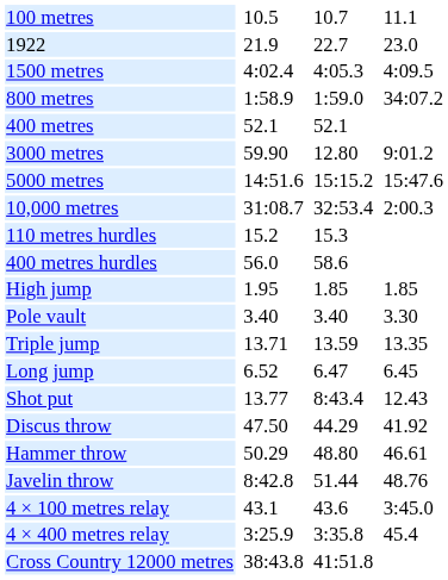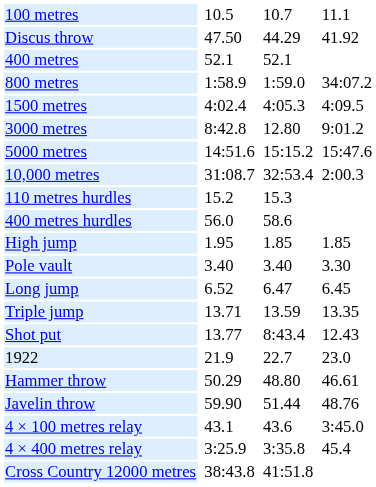 <table>
 <tr>
 <td bgcolor = DDEEFF><a href='#'>100 metres</a></td>
 <td></td>
 <td>10.5</td>
 <td></td>
 <td>10.7</td>
 <td></td>
 <td>11.1</td>
 </tr>
 <tr>
-<td bgcolor = DDEEFF>1922</td>
+<td bgcolor = DDEEFF><a href='#'>Discus throw</a></td>
 <td></td>
-<td>21.9</td>
+<td>47.50</td>
 <td></td>
-<td>22.7</td>
+<td>44.29</td>
 <td></td>
-<td>23.0</td>
+<td>41.92</td>
+</tr>
+<tr>
+<td bgcolor = DDEEFF><a href='#'>400 metres</a></td>
+<td></td>
+<td>52.1</td>
+<td></td>
+<td>52.1</td>
+<td></td>
+<td></td>
+</tr>
+<tr>
+<td bgcolor = DDEEFF><a href='#'>800 metres</a></td>
+<td></td>
+<td>1:58.9</td>
+<td></td>
+<td>1:59.0</td>
+<td></td>
+<td>34:07.2</td>
 </tr>
 <tr>
 <td bgcolor = DDEEFF><a href='#'>1500 metres</a></td>
 <td></td>
 <td>4:02.4</td>
 <td></td>
 <td>4:05.3</td>
 <td></td>
 <td>4:09.5</td>
 </tr>
 <tr>
-<td bgcolor = DDEEFF><a href='#'>800 metres</a></td>
-<td></td>
-<td>1:58.9</td>
-<td></td>
-<td>1:59.0</td>
-<td></td>
-<td>34:07.2</td>
-</tr>
-<tr>
-<td bgcolor = DDEEFF><a href='#'>400 metres</a></td>
-<td></td>
-<td>52.1</td>
-<td></td>
-<td>52.1</td>
-<td></td>
-<td></td>
-</tr>
-<tr>
 <td bgcolor = DDEEFF><a href='#'>3000 metres</a></td>
 <td></td>
-<td>59.90</td>
+<td>8:42.8</td>
 <td></td>
 <td>12.80</td>
 <td></td>
 <td>9:01.2</td>
 </tr>
 <tr>
 <td bgcolor = DDEEFF><a href='#'>5000 metres</a></td>
 <td></td>
 <td>14:51.6</td>
 <td></td>
 <td>15:15.2</td>
 <td></td>
 <td>15:47.6</td>
 </tr>
 <tr>
 <td bgcolor = DDEEFF><a href='#'>10,000 metres</a></td>
 <td></td>
 <td>31:08.7</td>
 <td></td>
 <td>32:53.4</td>
 <td></td>
 <td>2:00.3</td>
 </tr>
 <tr>
 <td bgcolor = DDEEFF><a href='#'>110 metres hurdles</a></td>
 <td></td>
 <td>15.2</td>
 <td></td>
 <td>15.3</td>
 <td></td>
 <td></td>
 </tr>
 <tr>
 <td bgcolor = DDEEFF><a href='#'>400 metres hurdles</a></td>
 <td></td>
 <td>56.0</td>
 <td></td>
 <td>58.6</td>
 <td></td>
 <td></td>
 </tr>
 <tr>
 <td bgcolor = DDEEFF><a href='#'>High jump</a></td>
 <td></td>
 <td>1.95</td>
 <td></td>
 <td>1.85</td>
 <td></td>
 <td>1.85</td>
 </tr>
 <tr>
 <td bgcolor = DDEEFF><a href='#'>Pole vault</a></td>
 <td></td>
 <td>3.40</td>
 <td></td>
 <td>3.40</td>
 <td></td>
 <td>3.30</td>
 </tr>
 <tr>
+<td bgcolor = DDEEFF><a href='#'>Long jump</a></td>
+<td></td>
+<td>6.52</td>
+<td></td>
+<td>6.47</td>
+<td></td>
+<td>6.45</td>
+</tr>
+<tr>
 <td bgcolor = DDEEFF><a href='#'>Triple jump</a></td>
 <td></td>
 <td>13.71</td>
 <td></td>
 <td>13.59</td>
 <td></td>
 <td>13.35</td>
-</tr>
-<tr>
-<td bgcolor = DDEEFF><a href='#'>Long jump</a></td>
-<td></td>
-<td>6.52</td>
-<td></td>
-<td>6.47</td>
-<td></td>
-<td>6.45</td>
 </tr>
 <tr>
 <td bgcolor = DDEEFF><a href='#'>Shot put</a></td>
 <td></td>
 <td>13.77</td>
 <td></td>
 <td>8:43.4</td>
 <td></td>
 <td>12.43</td>
 </tr>
 <tr>
-<td bgcolor = DDEEFF><a href='#'>Discus throw</a></td>
+<td bgcolor = DDEEFF>1922</td>
 <td></td>
-<td>47.50</td>
+<td>21.9</td>
 <td></td>
-<td>44.29</td>
+<td>22.7</td>
 <td></td>
-<td>41.92</td>
+<td>23.0</td>
 </tr>
 <tr>
 <td bgcolor = DDEEFF><a href='#'>Hammer throw</a></td>
 <td></td>
 <td>50.29</td>
 <td></td>
 <td>48.80</td>
 <td></td>
 <td>46.61</td>
 </tr>
 <tr>
 <td bgcolor = DDEEFF><a href='#'>Javelin throw</a></td>
 <td></td>
-<td>8:42.8</td>
+<td>59.90</td>
 <td></td>
 <td>51.44</td>
 <td></td>
 <td>48.76</td>
 </tr>
 <tr>
 <td bgcolor = DDEEFF><a href='#'>4 × 100 metres relay</a></td>
 <td></td>
 <td>43.1</td>
 <td></td>
 <td>43.6</td>
 <td></td>
 <td>3:45.0</td>
 </tr>
 <tr>
 <td bgcolor = DDEEFF><a href='#'>4 × 400 metres relay</a></td>
 <td></td>
 <td>3:25.9</td>
 <td></td>
 <td>3:35.8</td>
 <td></td>
 <td>45.4</td>
 </tr>
 <tr>
 <td bgcolor = DDEEFF><a href='#'>Cross Country 12000 metres</a></td>
 <td></td>
 <td>38:43.8</td>
 <td></td>
 <td>41:51.8</td>
 <td></td>
 <td></td>
 </tr>
 </table>
